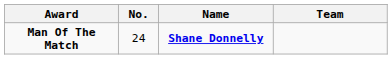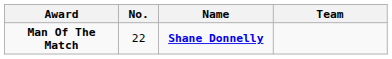 <table class="wikitable" style="text-align:center;">
 <tr>
 <th width=125>Award</th>
 <th width=40>No.</th>
 <th width=125>Name</th>
 <th width=125>Team</th>
 </tr>
 <tr>
 <td><strong>Man Of The Match</strong></td>
-<td>24</td>
+<td>22</td>
 <td><strong><a href='#'>Shane Donnelly</a></strong></td>
 <td style="text-align:left;"></td>
 </tr>
 </table>
